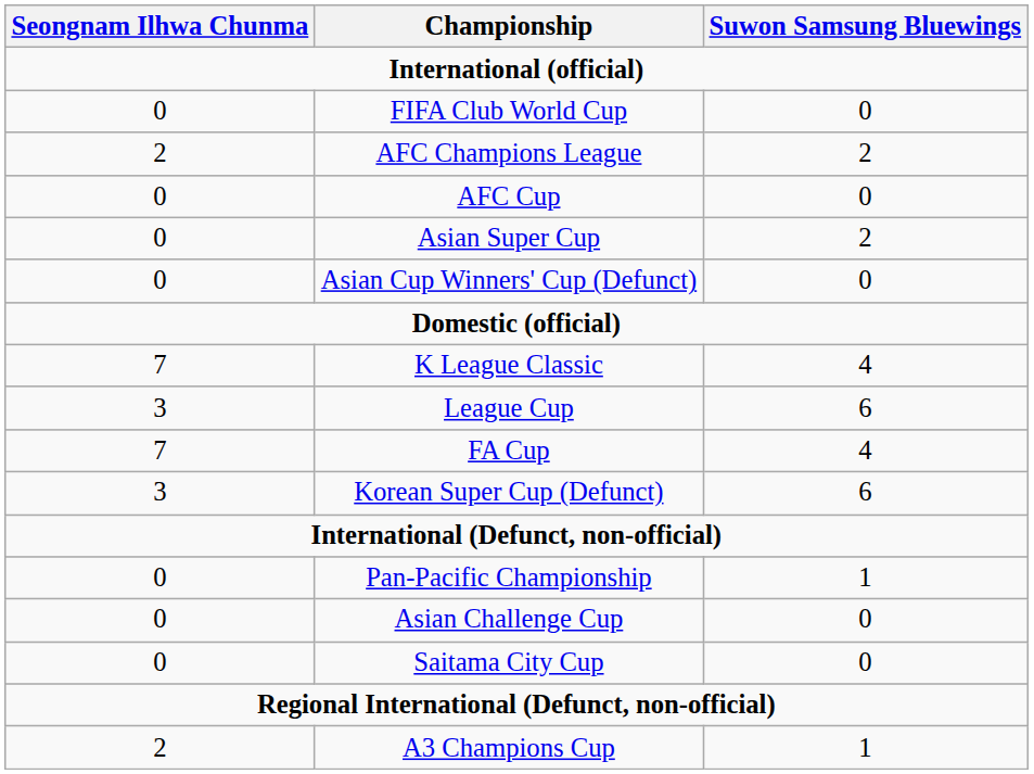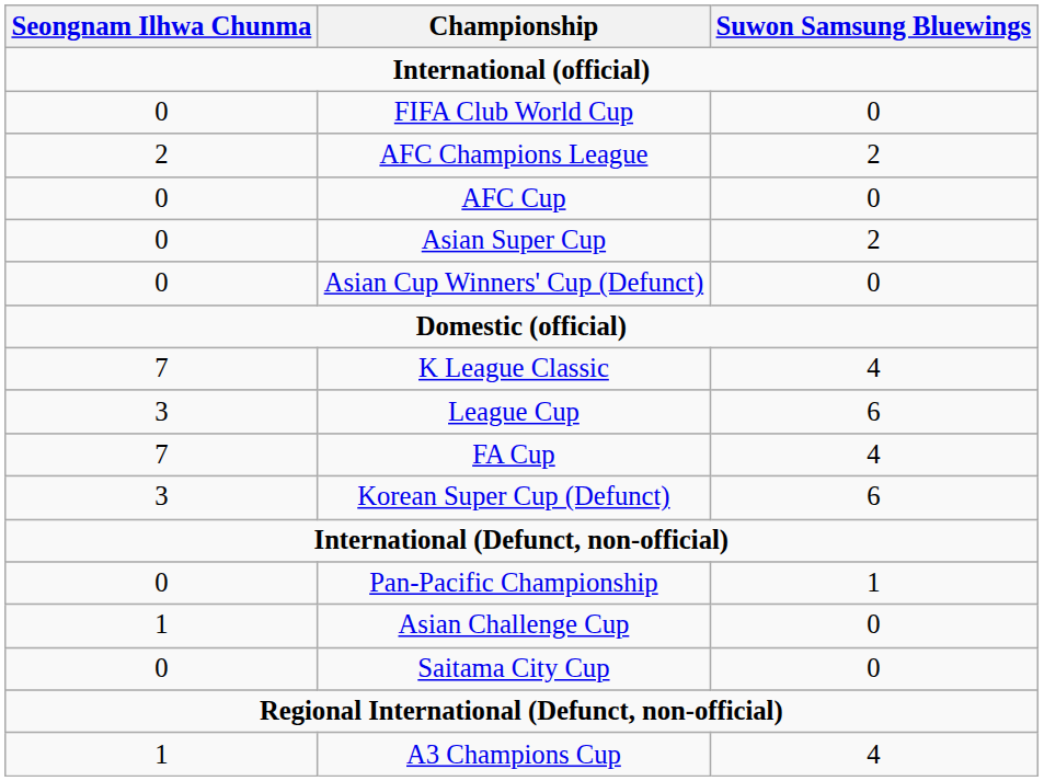 <table class="wikitable" width="auto" text-align: center;">
 <tr>
 <th><a href='#'>Seongnam Ilhwa Chunma</a></th>
 <th>Championship</th>
 <th><a href='#'>Suwon Samsung Bluewings</a></th>
 </tr>
 <tr align="center">
 <td colspan="4"><strong>International (official)</strong></td>
 </tr>
 <tr align="center">
 <td>0</td>
 <td><a href='#'>FIFA Club World Cup</a></td>
 <td>0</td>
 </tr>
 <tr align="center">
 <td>2</td>
 <td><a href='#'>AFC Champions League</a></td>
 <td>2</td>
 </tr>
 <tr align="center">
 <td>0</td>
 <td><a href='#'>AFC Cup</a></td>
 <td>0</td>
 </tr>
 <tr align="center">
 <td>0</td>
 <td><a href='#'>Asian Super Cup</a></td>
 <td>2</td>
 </tr>
 <tr align="center">
 <td>0</td>
 <td><a href='#'>Asian Cup Winners' Cup (Defunct)</a></td>
 <td>0</td>
 </tr>
 <tr align="center">
 <td colspan="4"><strong>Domestic (official)</strong></td>
 </tr>
 <tr align="center">
 <td>7</td>
 <td><a href='#'>K League Classic</a></td>
 <td>4</td>
 </tr>
 <tr align="center">
 <td>3</td>
 <td><a href='#'>League Cup</a></td>
 <td>6</td>
 </tr>
 <tr align="center">
 <td>7</td>
 <td><a href='#'>FA Cup</a></td>
 <td>4</td>
 </tr>
 <tr align="center">
 <td>3</td>
 <td><a href='#'>Korean Super Cup (Defunct)</a></td>
 <td>6</td>
 </tr>
 <tr align="center">
 <td colspan="4"><strong>International (Defunct, non-official)</strong></td>
 </tr>
 <tr align="center">
 <td>0</td>
 <td><a href='#'>Pan-Pacific Championship</a></td>
 <td>1</td>
 </tr>
 <tr align="center">
-<td>0</td>
+<td>1</td>
 <td><a href='#'>Asian Challenge Cup</a></td>
 <td>0</td>
 </tr>
 <tr align="center">
 <td>0</td>
 <td><a href='#'>Saitama City Cup</a></td>
 <td>0</td>
 </tr>
 <tr align="center">
 <td colspan="4"><strong>Regional International (Defunct, non-official)</strong></td>
 </tr>
 <tr align="center">
-<td>2</td>
+<td>1</td>
 <td><a href='#'>A3 Champions Cup</a></td>
-<td>1</td>
+<td>4</td>
 </tr>
 </table>
